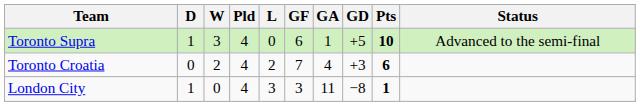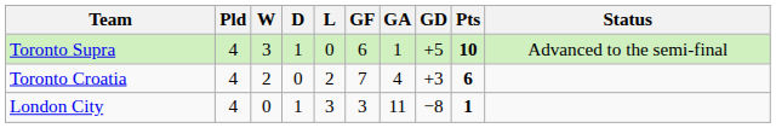 <table class="wikitable" style="text-align:center">
 <tr>
 <th style="width:175px">Team</th>
+<th style="width:20px" abbr="Played">Pld</th>
+<th style="width:20px" abbr="Won">W</th>
 <th style="width:20px" abbr="Drawn">D</th>
-<th style="width:20px" abbr="Won">W</th>
-<th style="width:20px" abbr="Played">Pld</th>
 <th style="width:20px" abbr="Lost">L</th>
 <th style="width:20px" abbr="Goals for">GF</th>
 <th style="width:20px" abbr="Goals against">GA</th>
 <th style="width:20px" abbr="Goal difference">GD</th>
 <th style="width:20px" abbr="Points">Pts</th>
 <th width=241>Status</th>
 </tr>
 <tr bgcolor="#D0F0C0">
 <td style="text-align:left"><a href='#'>Toronto Supra</a></td>
+<td>4</td>
+<td>3</td>
 <td>1</td>
-<td>3</td>
-<td>4</td>
 <td>0</td>
 <td>6</td>
 <td>1</td>
 <td>+5</td>
 <td><strong>10</strong></td>
 <td>Advanced to the semi-final</td>
 </tr>
 <tr>
 <td style="text-align:left"><a href='#'>Toronto Croatia</a></td>
+<td>4</td>
+<td>2</td>
 <td>0</td>
-<td>2</td>
-<td>4</td>
 <td>2</td>
 <td>7</td>
 <td>4</td>
 <td>+3</td>
 <td><strong>6</strong></td>
 <td></td>
 </tr>
 <tr>
 <td style="text-align:left"><a href='#'>London City</a></td>
+<td>4</td>
+<td>0</td>
 <td>1</td>
-<td>0</td>
-<td>4</td>
 <td>3</td>
 <td>3</td>
 <td>11</td>
 <td>−8</td>
 <td><strong>1</strong></td>
 <td></td>
 </tr>
 </table>
